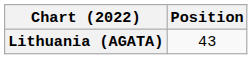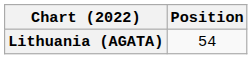 <table class="wikitable plainrowheaders" style="text-align:center;">
 <tr>
 <th scope="col">Chart (2022)</th>
 <th scope="col">Position</th>
 </tr>
 <tr>
 <th scope="row">Lithuania (AGATA)</th>
-<td>43</td>
+<td>54</td>
 </tr>
 </table>
